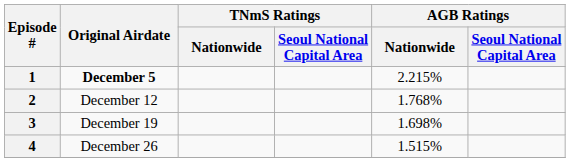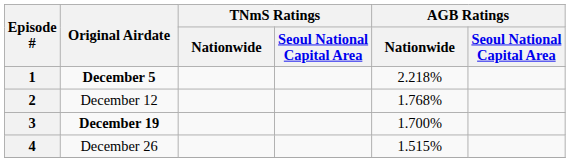 <table class=wikitable style="text-align:center">
 <tr>
 <th rowspan="2" width=40>Episode #</th>
 <th rowspan="2" width=124>Original Airdate</th>
 <th colspan="2">TNmS Ratings</th>
 <th colspan="2">AGB Ratings</th>
 </tr>
 <tr>
 <th width=100>Nationwide</th>
 <th width=100><a href='#'>Seoul National Capital Area</a></th>
 <th width=100>Nationwide</th>
 <th width=100><a href='#'>Seoul National Capital Area</a></th>
 </tr>
 <tr>
 <th>1</th>
 <td><strong>December 5</strong></td>
 <td></td>
 <td></td>
-<td>2.215%</td>
+<td>2.218%</td>
 <td></td>
 </tr>
 <tr>
 <th>2</th>
 <td>December 12</td>
 <td></td>
 <td></td>
 <td>1.768%</td>
 <td></td>
 </tr>
 <tr>
 <th>3</th>
-<td>December 19</td>
+<td><strong>December 19</strong></td>
 <td></td>
 <td></td>
-<td>1.698%</td>
+<td>1.700%</td>
 <td></td>
 </tr>
 <tr>
 <th>4</th>
 <td>December 26</td>
 <td></td>
 <td></td>
 <td>1.515%</td>
 <td></td>
 </tr>
 <tr>
 </tr>
 </table>
